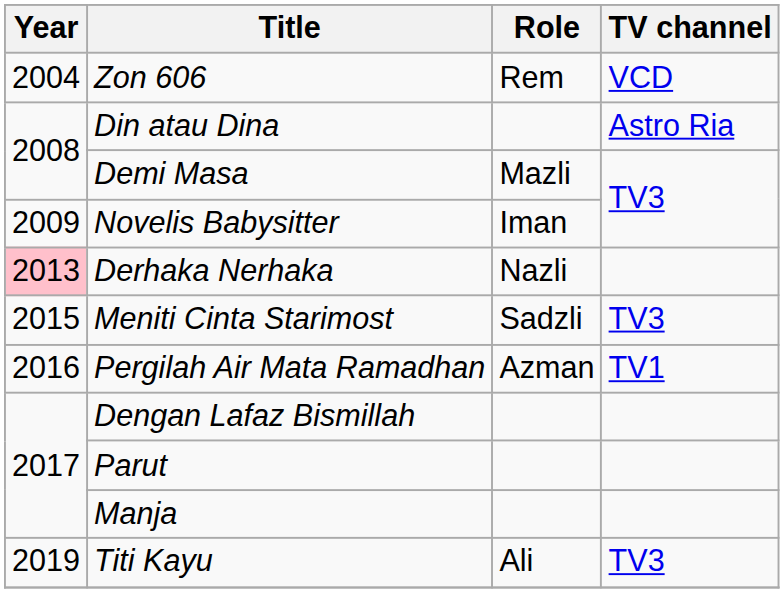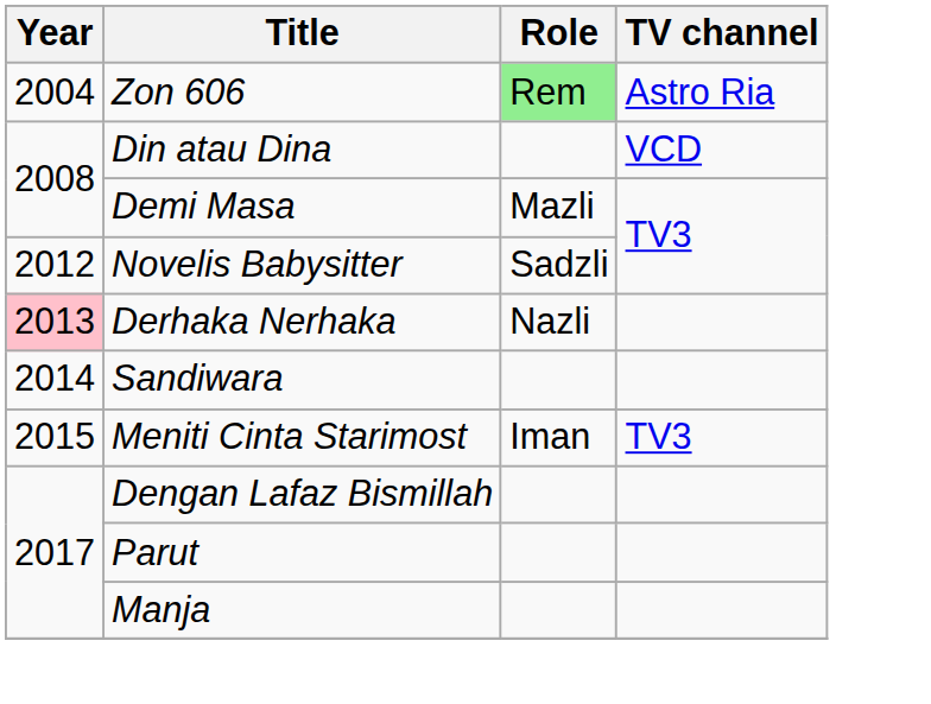 <table class="wikitable">
 <tr>
 <th>Year</th>
 <th>Title</th>
 <th>Role</th>
 <th>TV channel</th>
 </tr>
 <tr>
 <td>2004</td>
 <td><em>Zon 606</em></td>
-<td>Rem</td>
-<td><a href='#'>VCD</a></td>
+<td style="background: lightgreen;">Rem</td>
+<td><a href='#'>Astro Ria</a></td>
 </tr>
 <tr>
 <td rowspan="2">2008</td>
 <td><em>Din atau Dina</em></td>
 <td></td>
-<td><a href='#'>Astro Ria</a></td>
+<td><a href='#'>VCD</a></td>
 </tr>
 <tr>
 <td><em>Demi Masa</em></td>
 <td>Mazli</td>
 <td rowspan="2"><a href='#'>TV3</a></td>
 </tr>
 <tr>
-<td>2009</td>
+<td>2012</td>
 <td><em>Novelis Babysitter</em></td>
-<td>Iman</td>
+<td>Sadzli</td>
 </tr>
 <tr>
 <td style="background: pink;">2013</td>
 <td><em>Derhaka Nerhaka</em></td>
 <td>Nazli</td>
 <td></td>
 </tr>
 <tr>
+<td>2014</td>
+<td><em>Sandiwara</em></td>
+<td></td>
+<td></td>
+</tr>
+<tr>
 <td>2015</td>
 <td><em>Meniti Cinta Starimost</em></td>
-<td>Sadzli</td>
+<td>Iman</td>
 <td><a href='#'>TV3</a></td>
-</tr>
-<tr>
-<td>2016</td>
-<td><em>Pergilah Air Mata Ramadhan</em></td>
-<td>Azman</td>
-<td><a href='#'>TV1</a></td>
 </tr>
 <tr>
 <td rowspan="3">2017</td>
 <td><em>Dengan Lafaz Bismillah</em></td>
 <td></td>
 <td></td>
 </tr>
 <tr>
 <td><em>Parut</em></td>
 <td></td>
 <td></td>
 </tr>
 <tr>
 <td><em>Manja</em></td>
 <td></td>
 <td></td>
 </tr>
 <tr>
-<td>2019</td>
-<td><em>Titi Kayu</em></td>
-<td>Ali</td>
-<td><a href='#'>TV3</a></td>
-</tr>
-<tr>
 </tr>
 </table>
